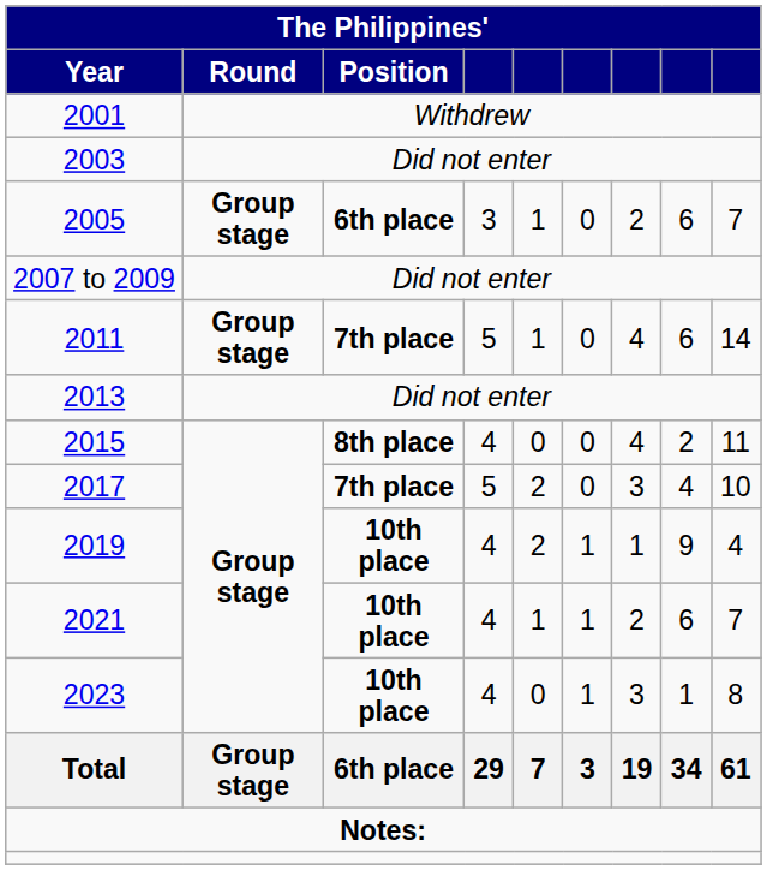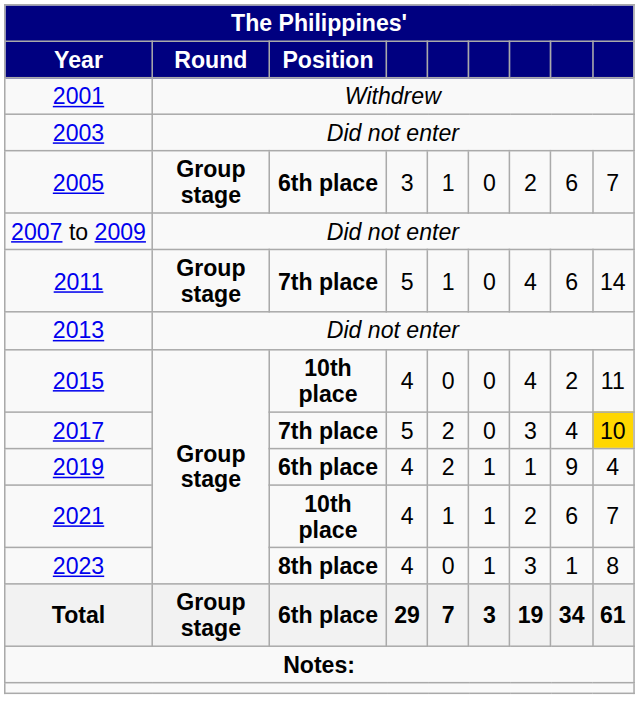 <table class="wikitable" style="text-align: center; font-size:95%;">
 <tr>
 <th colspan="10" style="background:#000080; color: #FFFFFF;">The Philippines' <a href='#'></a></th>
 </tr>
 <tr>
 <th style="background:#000080;color:white;"width=90>Year</th>
 <th style="background:#000080;color:white;"width="70">Round</th>
 <th style="background:#000080;color:white;"width="70">Position</th>
 <th style="background:#000080;color:white;"width="20"></th>
 <th style="background:#000080;color:white;"width="20"></th>
 <th style="background:#000080;color:white;"width="20"></th>
 <th style="background:#000080;color:white;"width="20"></th>
 <th style="background:#000080;color:white;"width="20"></th>
 <th style="background:#000080;color:white;"width="20"></th>
 </tr>
 <tr>
 <td> <a href='#'>2001</a></td>
 <td colspan=8><em>Withdrew</em></td>
 </tr>
 <tr>
 <td> <a href='#'>2003</a></td>
 <td colspan=8><em>Did not enter</em></td>
 </tr>
 <tr>
 <td> <a href='#'>2005</a></td>
 <td><strong>Group stage</strong></td>
 <td><strong>6th place</strong></td>
 <td>3</td>
 <td>1</td>
 <td>0</td>
 <td>2</td>
 <td>6</td>
 <td>7</td>
 </tr>
 <tr>
 <td> <a href='#'>2007</a> to  <a href='#'>2009</a></td>
 <td colspan=8><em>Did not enter</em></td>
 </tr>
 <tr>
 <td> <a href='#'>2011</a></td>
 <td><strong>Group stage</strong></td>
 <td><strong>7th place</strong></td>
 <td>5</td>
 <td>1</td>
 <td>0</td>
 <td>4</td>
 <td>6</td>
 <td>14</td>
 </tr>
 <tr>
 <td> <a href='#'>2013</a></td>
 <td colspan=8><em>Did not enter</em></td>
 </tr>
 <tr>
 <td> <a href='#'>2015</a></td>
 <td rowspan="5"><strong>Group stage</strong></td>
-<td><strong>8th place</strong></td>
+<td><strong>10th place</strong></td>
 <td>4</td>
 <td>0</td>
 <td>0</td>
 <td>4</td>
 <td>2</td>
 <td>11</td>
 </tr>
 <tr>
 <td> <a href='#'>2017</a></td>
 <td><strong>7th place</strong></td>
 <td>5</td>
 <td>2</td>
 <td>0</td>
 <td>3</td>
 <td>4</td>
-<td>10</td>
+<td style="background: gold;">10</td>
 </tr>
 <tr>
 <td> <a href='#'>2019</a></td>
-<td><strong>10th place</strong></td>
+<td><strong>6th place</strong></td>
 <td>4</td>
 <td>2</td>
 <td>1</td>
 <td>1</td>
 <td>9</td>
 <td>4</td>
 </tr>
 <tr>
 <td> <a href='#'>2021</a></td>
 <td><strong>10th place</strong></td>
 <td>4</td>
 <td>1</td>
 <td>1</td>
 <td>2</td>
 <td>6</td>
 <td>7</td>
 </tr>
 <tr>
 <td> <a href='#'>2023</a></td>
-<td><strong>10th place</strong></td>
+<td><strong>8th place</strong></td>
 <td>4</td>
 <td>0</td>
 <td>1</td>
 <td>3</td>
 <td>1</td>
 <td>8</td>
 </tr>
 <tr>
 <th>Total</th>
 <th>Group stage</th>
 <th>6th place</th>
 <th>29</th>
 <th>7</th>
 <th>3</th>
 <th>19</th>
 <th>34</th>
 <th>61</th>
 </tr>
 <tr>
 <td colspan=9><strong>Notes:</strong></td>
 </tr>
 <tr>
 <td colspan=9></td>
 </tr>
 </table>
